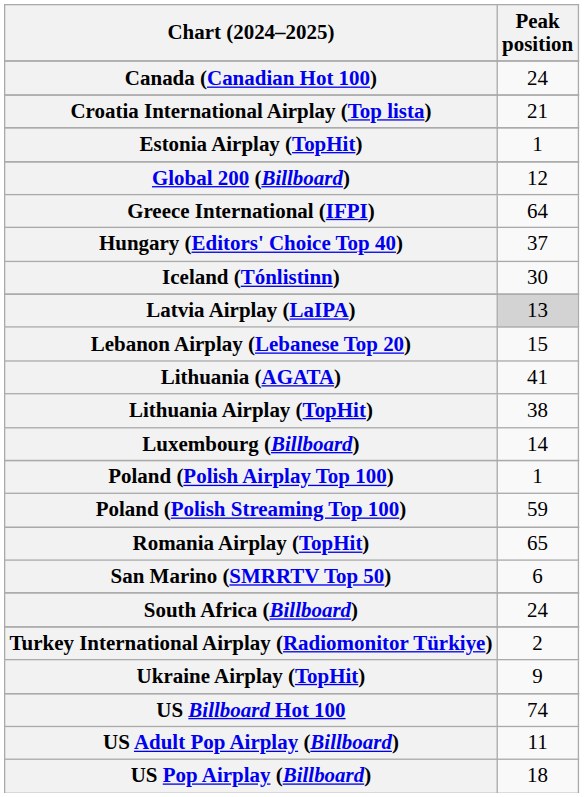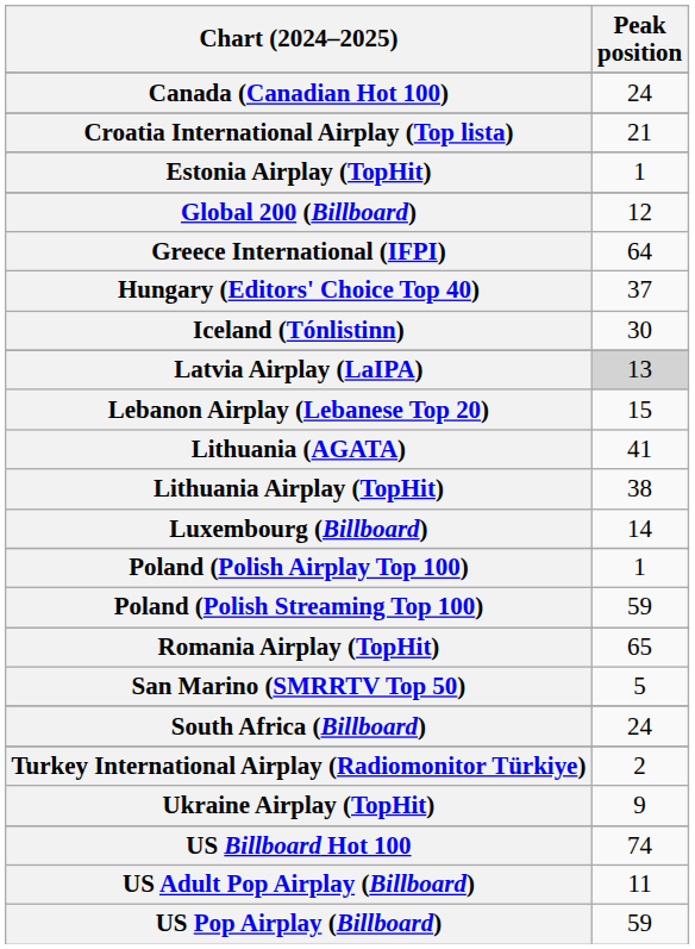 <table class="wikitable sortable plainrowheaders" style="text-align:center">
 <tr>
 <th scope="col">Chart (2024–2025)</th>
 <th scope="col">Peak<br>position</th>
 </tr>
 <tr>
 </tr>
 <tr>
 </tr>
 <tr>
 </tr>
 <tr>
 </tr>
 <tr>
 <th scope="row">Canada (<a href='#'>Canadian Hot 100</a>)</th>
 <td>24</td>
 </tr>
 <tr>
 </tr>
 <tr>
 <th scope="row">Croatia International Airplay (<a href='#'>Top lista</a>)</th>
 <td>21</td>
 </tr>
 <tr>
 </tr>
 <tr>
 </tr>
 <tr>
 <th scope="row">Estonia Airplay (<a href='#'>TopHit</a>)</th>
 <td>1</td>
 </tr>
 <tr>
 </tr>
 <tr>
 </tr>
 <tr>
 <th scope="row"><a href='#'>Global 200</a> (<em><a href='#'>Billboard</a></em>)</th>
 <td>12</td>
 </tr>
 <tr>
 <th scope="row">Greece International (<a href='#'>IFPI</a>)</th>
 <td>64</td>
 </tr>
 <tr>
 <th scope="row">Hungary (<a href='#'>Editors' Choice Top 40</a>)</th>
 <td>37</td>
 </tr>
 <tr>
 <th scope="row">Iceland (<a href='#'>Tónlistinn</a>)</th>
 <td>30</td>
 </tr>
 <tr>
 </tr>
 <tr>
 </tr>
 <tr>
 <th scope="row">Latvia Airplay (<a href='#'>LaIPA</a>)</th>
 <td style="background: lightgrey;">13</td>
 </tr>
 <tr>
 <th scope="row">Lebanon Airplay (<a href='#'>Lebanese Top 20</a>)</th>
 <td>15</td>
 </tr>
 <tr>
 <th scope="row">Lithuania (<a href='#'>AGATA</a>)</th>
 <td>41</td>
 </tr>
 <tr>
 <th scope="row">Lithuania Airplay (<a href='#'>TopHit</a>)</th>
 <td>38</td>
 </tr>
 <tr>
 <th scope="row">Luxembourg (<em><a href='#'>Billboard</a></em>)</th>
 <td>14</td>
 </tr>
 <tr>
 </tr>
 <tr>
 </tr>
 <tr>
 </tr>
 <tr>
 </tr>
 <tr>
 <th scope="row">Poland (<a href='#'>Polish Airplay Top 100</a>)</th>
 <td>1</td>
 </tr>
 <tr>
 <th scope="row">Poland (<a href='#'>Polish Streaming Top 100</a>)</th>
 <td>59</td>
 </tr>
 <tr>
 </tr>
 <tr>
 <th scope="row">Romania Airplay (<a href='#'>TopHit</a>)</th>
 <td>65</td>
 </tr>
 <tr>
 <th scope="row">San Marino (<a href='#'>SMRRTV Top 50</a>)</th>
-<td>6</td>
+<td>5</td>
 </tr>
 <tr>
 </tr>
 <tr>
 <th scope="row">South Africa (<em><a href='#'>Billboard</a></em>)</th>
 <td>24</td>
 </tr>
 <tr>
 </tr>
 <tr>
 </tr>
 <tr>
 </tr>
 <tr>
 <th scope="row">Turkey International Airplay (<a href='#'>Radiomonitor Türkiye</a>)</th>
 <td>2</td>
 </tr>
 <tr>
 <th scope="row">Ukraine Airplay (<a href='#'>TopHit</a>)</th>
 <td>9</td>
 </tr>
 <tr>
 </tr>
 <tr>
 </tr>
 <tr>
 <th scope="row">US <a href='#'><em>Billboard</em> Hot 100</a></th>
 <td>74</td>
 </tr>
 <tr>
 <th scope="row">US <a href='#'>Adult Pop Airplay</a> (<em><a href='#'>Billboard</a></em>)</th>
 <td>11</td>
 </tr>
 <tr>
 <th scope="row">US <a href='#'>Pop Airplay</a> (<em><a href='#'>Billboard</a></em>)</th>
-<td>18</td>
+<td>59</td>
 </tr>
 </table>
